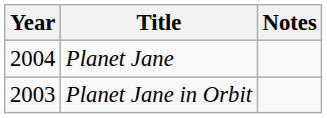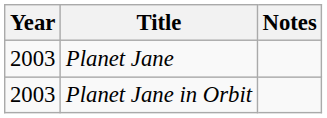 <table class="wikitable sortable">
 <tr>
 <th>Year</th>
 <th>Title</th>
 <th>Notes</th>
 </tr>
 <tr>
-<td>2004</td>
+<td>2003</td>
 <td><em>Planet Jane</em></td>
 <td></td>
 </tr>
 <tr>
 <td>2003</td>
 <td><em>Planet Jane in Orbit</em></td>
 </tr>
 </table>
